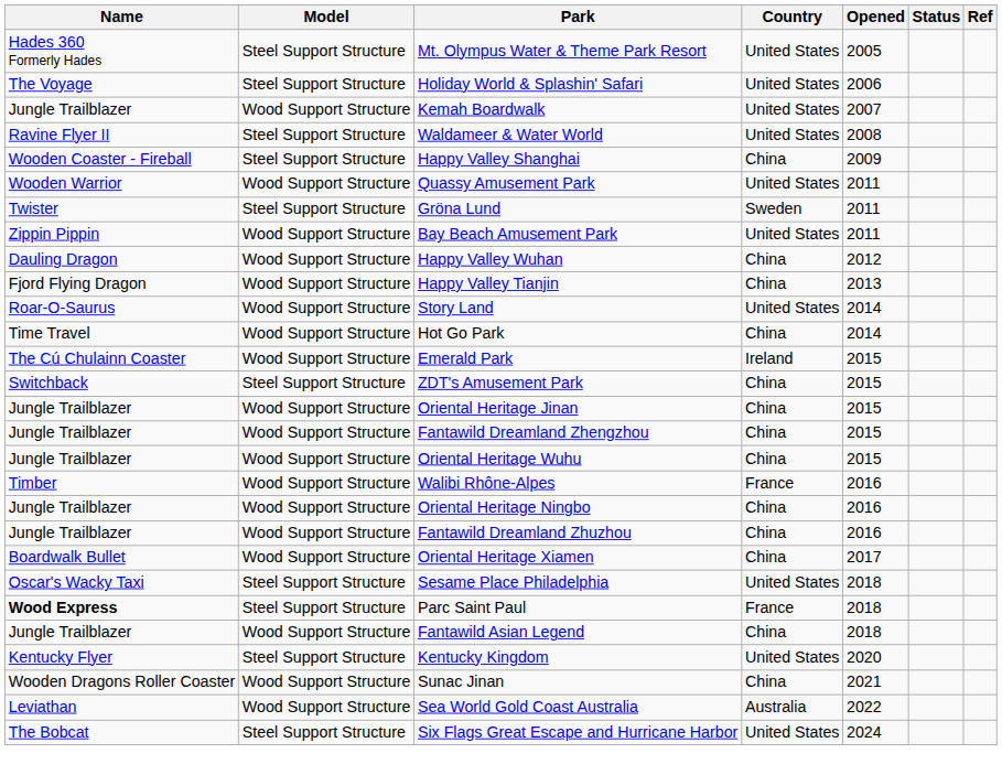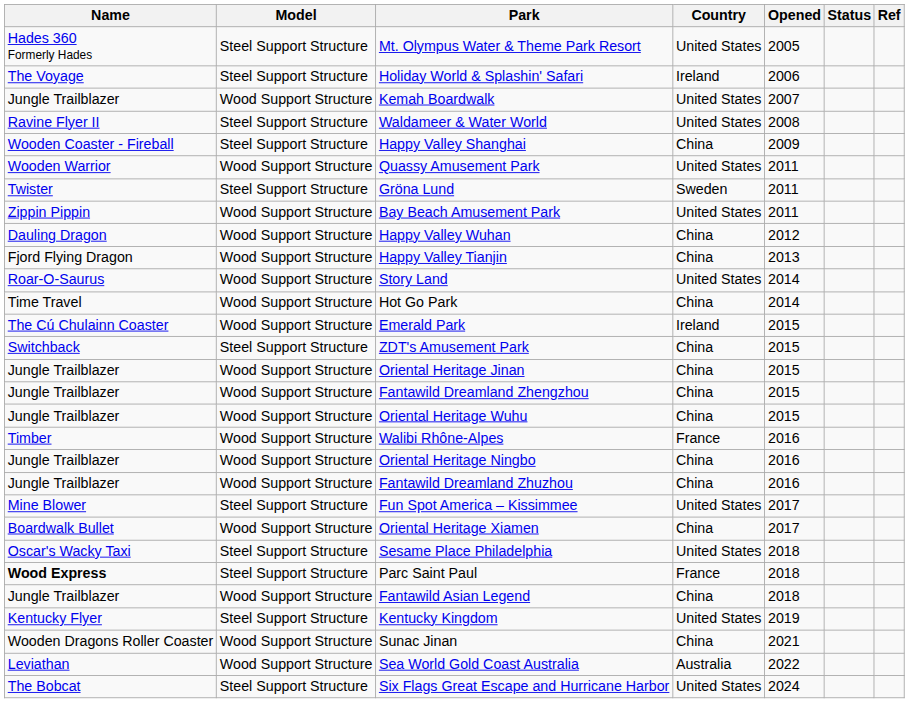 <table class="wikitable sortable">
 <tr>
 <th>Name</th>
 <th>Model</th>
 <th>Park</th>
 <th>Country</th>
 <th>Opened</th>
 <th>Status</th>
 <th class="unsortable">Ref</th>
 </tr>
 <tr>
 <td><a href='#'>Hades 360</a><br><small>Formerly Hades</small></td>
 <td>Steel Support Structure</td>
 <td><a href='#'>Mt. Olympus Water & Theme Park Resort</a></td>
 <td> United States</td>
 <td>2005</td>
 <td></td>
 <td></td>
 </tr>
 <tr>
 <td><a href='#'>The Voyage</a></td>
 <td>Steel Support Structure</td>
 <td><a href='#'>Holiday World & Splashin' Safari</a></td>
-<td> United States</td>
+<td> Ireland</td>
 <td>2006</td>
 <td></td>
 <td></td>
 </tr>
 <tr>
 <td>Jungle Trailblazer</td>
 <td>Wood Support Structure</td>
 <td><a href='#'>Kemah Boardwalk</a></td>
 <td> United States</td>
 <td>2007</td>
 <td></td>
 <td></td>
 </tr>
 <tr>
 <td><a href='#'>Ravine Flyer II</a></td>
 <td>Steel Support Structure</td>
 <td><a href='#'>Waldameer & Water World</a></td>
 <td> United States</td>
 <td>2008</td>
 <td></td>
 <td></td>
 </tr>
 <tr>
 <td><a href='#'>Wooden Coaster - Fireball</a></td>
 <td>Steel Support Structure</td>
 <td><a href='#'>Happy Valley Shanghai</a></td>
 <td> China</td>
 <td>2009</td>
 <td></td>
 <td></td>
 </tr>
 <tr>
 <td><a href='#'>Wooden Warrior</a></td>
 <td>Wood Support Structure</td>
 <td><a href='#'>Quassy Amusement Park</a></td>
 <td> United States</td>
 <td>2011</td>
 <td></td>
 <td></td>
 </tr>
 <tr>
 <td><a href='#'>Twister</a></td>
 <td>Steel Support Structure</td>
 <td><a href='#'>Gröna Lund</a></td>
 <td> Sweden</td>
 <td>2011</td>
 <td></td>
 <td></td>
 </tr>
 <tr>
 <td><a href='#'>Zippin Pippin</a></td>
 <td>Wood Support Structure</td>
 <td><a href='#'>Bay Beach Amusement Park</a></td>
 <td> United States</td>
 <td>2011</td>
 <td></td>
 <td></td>
 </tr>
 <tr>
 <td><a href='#'>Dauling Dragon</a></td>
 <td>Wood Support Structure</td>
 <td><a href='#'>Happy Valley Wuhan</a></td>
 <td> China</td>
 <td>2012</td>
 <td></td>
 <td></td>
 </tr>
 <tr>
 <td>Fjord Flying Dragon</td>
 <td>Wood Support Structure</td>
 <td><a href='#'>Happy Valley Tianjin</a></td>
 <td> China</td>
 <td>2013</td>
 <td></td>
 <td></td>
 </tr>
 <tr>
 <td><a href='#'>Roar-O-Saurus</a></td>
 <td>Wood Support Structure</td>
 <td><a href='#'>Story Land</a></td>
 <td> United States</td>
 <td>2014</td>
 <td></td>
 <td></td>
 </tr>
 <tr>
 <td>Time Travel</td>
 <td>Wood Support Structure</td>
 <td>Hot Go Park</td>
 <td> China</td>
 <td>2014</td>
 <td></td>
 <td></td>
 </tr>
 <tr>
 <td><a href='#'>The Cú Chulainn Coaster</a></td>
 <td>Wood Support Structure</td>
 <td><a href='#'>Emerald Park</a></td>
 <td> Ireland</td>
 <td>2015</td>
 <td></td>
 <td></td>
 </tr>
 <tr>
 <td><a href='#'>Switchback</a></td>
 <td>Steel Support Structure</td>
 <td><a href='#'>ZDT's Amusement Park</a></td>
 <td> China</td>
 <td>2015</td>
 <td></td>
 <td></td>
 </tr>
 <tr>
 <td>Jungle Trailblazer</td>
 <td>Wood Support Structure</td>
 <td><a href='#'>Oriental Heritage Jinan</a></td>
 <td> China</td>
 <td>2015</td>
 <td></td>
 <td></td>
 </tr>
 <tr>
 <td>Jungle Trailblazer</td>
 <td>Wood Support Structure</td>
 <td><a href='#'>Fantawild Dreamland Zhengzhou</a></td>
 <td> China</td>
 <td>2015</td>
 <td></td>
 <td></td>
 </tr>
 <tr>
 <td>Jungle Trailblazer</td>
 <td>Wood Support Structure</td>
 <td><a href='#'>Oriental Heritage Wuhu</a></td>
 <td> China</td>
 <td>2015</td>
 <td></td>
 <td></td>
 </tr>
 <tr>
 <td><a href='#'>Timber</a></td>
 <td>Wood Support Structure</td>
 <td><a href='#'>Walibi Rhône-Alpes</a></td>
 <td> France</td>
 <td>2016</td>
 <td></td>
 <td></td>
 </tr>
 <tr>
 <td>Jungle Trailblazer</td>
 <td>Wood Support Structure</td>
 <td><a href='#'>Oriental Heritage Ningbo</a></td>
 <td> China</td>
 <td>2016</td>
 <td></td>
 <td></td>
 </tr>
 <tr>
 <td>Jungle Trailblazer</td>
 <td>Wood Support Structure</td>
 <td><a href='#'>Fantawild Dreamland Zhuzhou</a></td>
 <td> China</td>
 <td>2016</td>
 <td></td>
 <td></td>
 </tr>
 <tr>
+<td><a href='#'>Mine Blower</a></td>
+<td>Steel Support Structure</td>
+<td><a href='#'>Fun Spot America – Kissimmee</a></td>
+<td> United States</td>
+<td>2017</td>
+<td></td>
+<td></td>
+</tr>
+<tr>
 <td><a href='#'>Boardwalk Bullet</a></td>
 <td>Wood Support Structure</td>
 <td><a href='#'>Oriental Heritage Xiamen</a></td>
 <td> China</td>
 <td>2017</td>
 <td></td>
 <td></td>
 </tr>
 <tr>
 <td><a href='#'>Oscar's Wacky Taxi</a></td>
 <td>Steel Support Structure</td>
 <td><a href='#'>Sesame Place Philadelphia</a></td>
 <td> United States</td>
 <td>2018</td>
 <td></td>
 <td></td>
 </tr>
 <tr>
 <td><strong>Wood Express</strong></td>
 <td>Steel Support Structure</td>
 <td>Parc Saint Paul</td>
 <td> France</td>
 <td>2018</td>
 <td></td>
 <td></td>
 </tr>
 <tr>
 <td>Jungle Trailblazer</td>
 <td>Wood Support Structure</td>
 <td><a href='#'>Fantawild Asian Legend</a></td>
 <td> China</td>
 <td>2018</td>
 <td></td>
 <td></td>
 </tr>
 <tr>
 <td><a href='#'>Kentucky Flyer</a></td>
 <td>Steel Support Structure</td>
 <td><a href='#'>Kentucky Kingdom</a></td>
 <td> United States</td>
-<td>2020</td>
+<td>2019</td>
 <td></td>
 <td></td>
 </tr>
 <tr>
 <td>Wooden Dragons Roller Coaster</td>
 <td>Wood Support Structure</td>
 <td>Sunac Jinan</td>
 <td> China</td>
 <td>2021</td>
 <td></td>
 <td></td>
 </tr>
 <tr>
 <td><a href='#'>Leviathan</a></td>
 <td>Wood Support Structure</td>
 <td><a href='#'>Sea World Gold Coast Australia</a></td>
 <td> Australia</td>
 <td>2022</td>
 <td></td>
 <td></td>
 </tr>
 <tr>
 <td><a href='#'>The Bobcat</a></td>
 <td>Steel Support Structure</td>
 <td><a href='#'>Six Flags Great Escape and Hurricane Harbor</a></td>
 <td> United States</td>
 <td>2024</td>
 <td></td>
 <td></td>
 </tr>
 </table>
